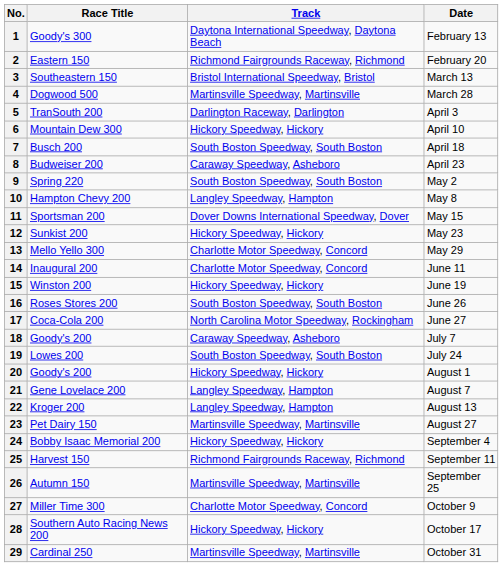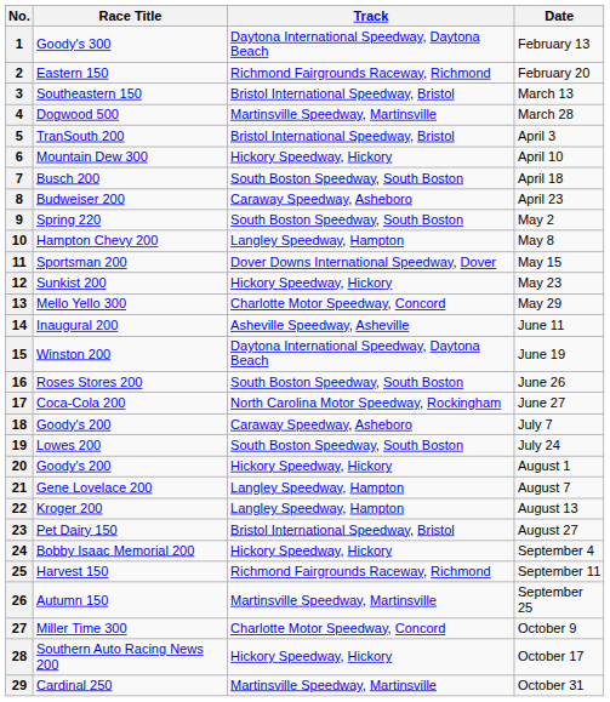 <table class="wikitable" style="font-size:85%;">
 <tr>
 <th>No.</th>
 <th>Race Title</th>
 <th><a href='#'>Track</a></th>
 <th>Date</th>
 </tr>
 <tr>
 <th>1</th>
 <td><a href='#'>Goody's 300</a></td>
 <td><a href='#'>Daytona International Speedway</a>, <a href='#'>Daytona Beach</a></td>
 <td>February 13</td>
 </tr>
 <tr>
 <th>2</th>
 <td><a href='#'>Eastern 150</a></td>
 <td><a href='#'>Richmond Fairgrounds Raceway</a>, <a href='#'>Richmond</a></td>
 <td>February 20</td>
 </tr>
 <tr>
 <th>3</th>
 <td><a href='#'>Southeastern 150</a></td>
 <td><a href='#'>Bristol International Speedway</a>, <a href='#'>Bristol</a></td>
 <td>March 13</td>
 </tr>
 <tr>
 <th>4</th>
 <td><a href='#'>Dogwood 500</a></td>
 <td><a href='#'>Martinsville Speedway</a>, <a href='#'>Martinsville</a></td>
 <td>March 28</td>
 </tr>
 <tr>
 <th>5</th>
 <td><a href='#'>TranSouth 200</a></td>
-<td><a href='#'>Darlington Raceway</a>, <a href='#'>Darlington</a></td>
+<td><a href='#'>Bristol International Speedway</a>, <a href='#'>Bristol</a></td>
 <td>April 3</td>
 </tr>
 <tr>
 <th>6</th>
 <td><a href='#'>Mountain Dew 300</a></td>
 <td><a href='#'>Hickory Speedway</a>, <a href='#'>Hickory</a></td>
 <td>April 10</td>
 </tr>
 <tr>
 <th>7</th>
 <td><a href='#'>Busch 200</a></td>
 <td><a href='#'>South Boston Speedway</a>, <a href='#'>South Boston</a></td>
 <td>April 18</td>
 </tr>
 <tr>
 <th>8</th>
 <td><a href='#'>Budweiser 200</a></td>
 <td><a href='#'>Caraway Speedway</a>, <a href='#'>Asheboro</a></td>
 <td>April 23</td>
 </tr>
 <tr>
 <th>9</th>
 <td><a href='#'>Spring 220</a></td>
 <td><a href='#'>South Boston Speedway</a>, <a href='#'>South Boston</a></td>
 <td>May 2</td>
 </tr>
 <tr>
 <th>10</th>
 <td><a href='#'>Hampton Chevy 200</a></td>
 <td><a href='#'>Langley Speedway</a>, <a href='#'>Hampton</a></td>
 <td>May 8</td>
 </tr>
 <tr>
 <th>11</th>
 <td><a href='#'>Sportsman 200</a></td>
 <td><a href='#'>Dover Downs International Speedway</a>, <a href='#'>Dover</a></td>
 <td>May 15</td>
 </tr>
 <tr>
 <th>12</th>
 <td><a href='#'>Sunkist 200</a></td>
 <td><a href='#'>Hickory Speedway</a>, <a href='#'>Hickory</a></td>
 <td>May 23</td>
 </tr>
 <tr>
 <th>13</th>
 <td><a href='#'>Mello Yello 300</a></td>
 <td><a href='#'>Charlotte Motor Speedway</a>, <a href='#'>Concord</a></td>
 <td>May 29</td>
 </tr>
 <tr>
 <th>14</th>
 <td><a href='#'>Inaugural 200</a></td>
-<td><a href='#'>Charlotte Motor Speedway</a>, <a href='#'>Concord</a></td>
+<td><a href='#'>Asheville Speedway</a>, <a href='#'>Asheville</a></td>
 <td>June 11</td>
 </tr>
 <tr>
 <th>15</th>
 <td><a href='#'>Winston 200</a></td>
-<td><a href='#'>Hickory Speedway</a>, <a href='#'>Hickory</a></td>
+<td><a href='#'>Daytona International Speedway</a>, <a href='#'>Daytona Beach</a></td>
 <td>June 19</td>
 </tr>
 <tr>
 <th>16</th>
 <td><a href='#'>Roses Stores 200</a></td>
 <td><a href='#'>South Boston Speedway</a>, <a href='#'>South Boston</a></td>
 <td>June 26</td>
 </tr>
 <tr>
 <th>17</th>
 <td><a href='#'>Coca-Cola 200</a></td>
 <td><a href='#'>North Carolina Motor Speedway</a>, <a href='#'>Rockingham</a></td>
 <td>June 27</td>
 </tr>
 <tr>
 <th>18</th>
 <td><a href='#'>Goody's 200</a></td>
 <td><a href='#'>Caraway Speedway</a>, <a href='#'>Asheboro</a></td>
 <td>July 7</td>
 </tr>
 <tr>
 <th>19</th>
 <td><a href='#'>Lowes 200</a></td>
 <td><a href='#'>South Boston Speedway</a>, <a href='#'>South Boston</a></td>
 <td>July 24</td>
 </tr>
 <tr>
 <th>20</th>
 <td><a href='#'>Goody's 200</a></td>
 <td><a href='#'>Hickory Speedway</a>, <a href='#'>Hickory</a></td>
 <td>August 1</td>
 </tr>
 <tr>
 <th>21</th>
 <td><a href='#'>Gene Lovelace 200</a></td>
 <td><a href='#'>Langley Speedway</a>, <a href='#'>Hampton</a></td>
 <td>August 7</td>
 </tr>
 <tr>
 <th>22</th>
 <td><a href='#'>Kroger 200</a></td>
 <td><a href='#'>Langley Speedway</a>, <a href='#'>Hampton</a></td>
 <td>August 13</td>
 </tr>
 <tr>
 <th>23</th>
 <td><a href='#'>Pet Dairy 150</a></td>
-<td><a href='#'>Martinsville Speedway</a>, <a href='#'>Martinsville</a></td>
+<td><a href='#'>Bristol International Speedway</a>, <a href='#'>Bristol</a></td>
 <td>August 27</td>
 </tr>
 <tr>
 <th>24</th>
 <td><a href='#'>Bobby Isaac Memorial 200</a></td>
 <td><a href='#'>Hickory Speedway</a>, <a href='#'>Hickory</a></td>
 <td>September 4</td>
 </tr>
 <tr>
 <th>25</th>
 <td><a href='#'>Harvest 150</a></td>
 <td><a href='#'>Richmond Fairgrounds Raceway</a>, <a href='#'>Richmond</a></td>
 <td>September 11</td>
 </tr>
 <tr>
 <th>26</th>
 <td><a href='#'>Autumn 150</a></td>
 <td><a href='#'>Martinsville Speedway</a>, <a href='#'>Martinsville</a></td>
 <td>September 25</td>
 </tr>
 <tr>
 <th>27</th>
 <td><a href='#'>Miller Time 300</a></td>
 <td><a href='#'>Charlotte Motor Speedway</a>, <a href='#'>Concord</a></td>
 <td>October 9</td>
 </tr>
 <tr>
 <th>28</th>
 <td><a href='#'>Southern Auto Racing News 200</a></td>
 <td><a href='#'>Hickory Speedway</a>, <a href='#'>Hickory</a></td>
 <td>October 17</td>
 </tr>
 <tr>
 <th>29</th>
 <td><a href='#'>Cardinal 250</a></td>
 <td><a href='#'>Martinsville Speedway</a>, <a href='#'>Martinsville</a></td>
 <td>October 31</td>
 </tr>
 </table>
